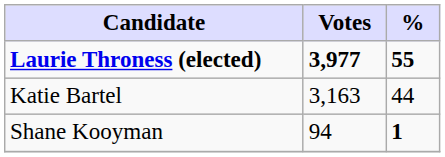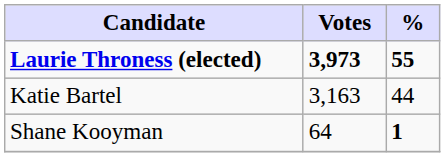 <table class="wikitable">
 <tr>
 <th style="background:#ddf;" width="200px">Candidate</th>
 <th style="background:#ddf;" width="50px">Votes</th>
 <th style="background:#ddf;" width="30px">%</th>
 </tr>
 <tr>
 <td><strong><a href='#'>Laurie Throness</a> (elected)</strong></td>
-<td><strong>3,977</strong></td>
+<td><strong>3,973</strong></td>
 <td><strong>55</strong></td>
 </tr>
 <tr>
 <td>Katie Bartel</td>
 <td>3,163</td>
 <td>44</td>
 </tr>
 <tr>
 <td>Shane Kooyman</td>
-<td>94</td>
+<td>64</td>
 <td><strong>1</strong></td>
 </tr>
 <tr>
 </tr>
 </table>
